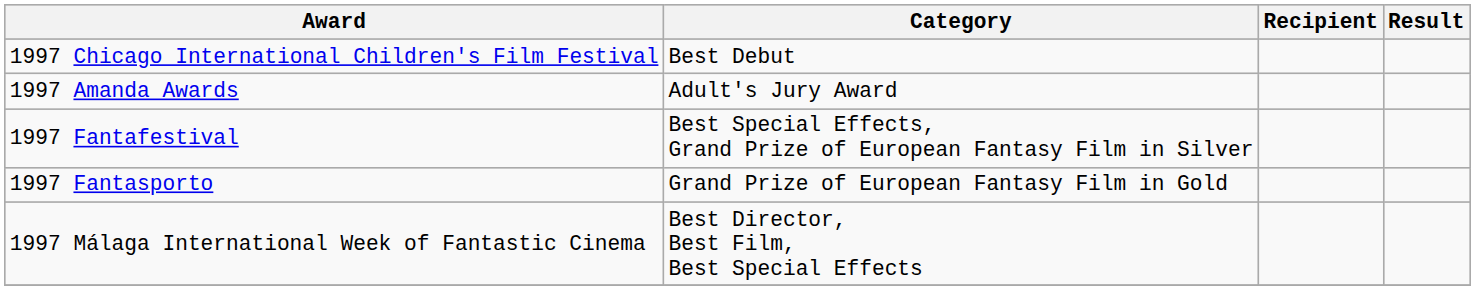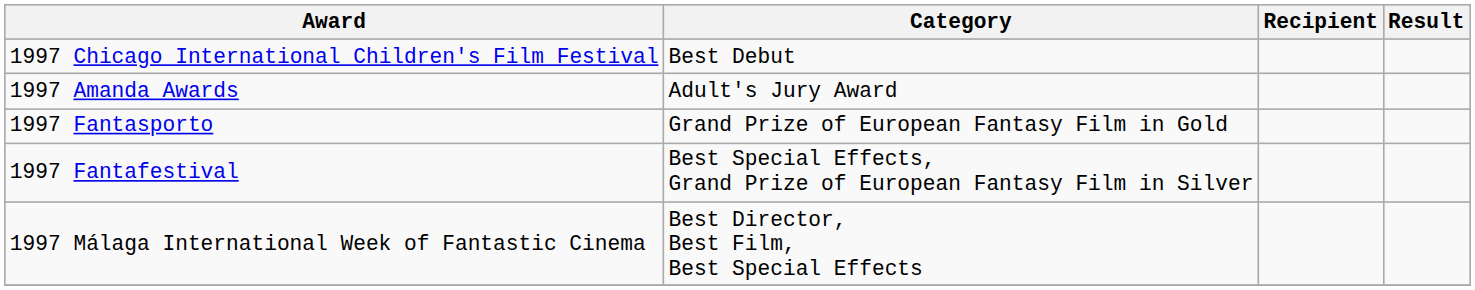 <table class="wikitable">
 <tr>
 <th>Award</th>
 <th>Category</th>
 <th>Recipient</th>
 <th>Result</th>
 </tr>
 <tr>
 <td>1997 <a href='#'>Chicago International Children's Film Festival</a></td>
 <td>Best Debut</td>
 <td></td>
 <td></td>
 </tr>
 <tr>
 <td>1997 <a href='#'>Amanda Awards</a></td>
 <td>Adult's Jury Award</td>
 <td></td>
 <td></td>
 </tr>
 <tr>
-<td>1997 <a href='#'>Fantafestival</a></td>
-<td>Best Special Effects,<br> Grand Prize of European Fantasy Film in Silver</td>
+<td>1997 <a href='#'>Fantasporto</a></td>
+<td>Grand Prize of European Fantasy Film in Gold</td>
 <td></td>
 <td></td>
 </tr>
 <tr>
-<td>1997 <a href='#'>Fantasporto</a></td>
-<td>Grand Prize of European Fantasy Film in Gold</td>
+<td>1997 <a href='#'>Fantafestival</a></td>
+<td>Best Special Effects,<br> Grand Prize of European Fantasy Film in Silver</td>
 <td></td>
 <td></td>
 </tr>
 <tr>
 <td>1997 Málaga International Week of Fantastic Cinema</td>
 <td>Best Director,<br> Best Film,<br> Best Special Effects</td>
 <td></td>
 <td></td>
 </tr>
 <tr>
 </tr>
 </table>
